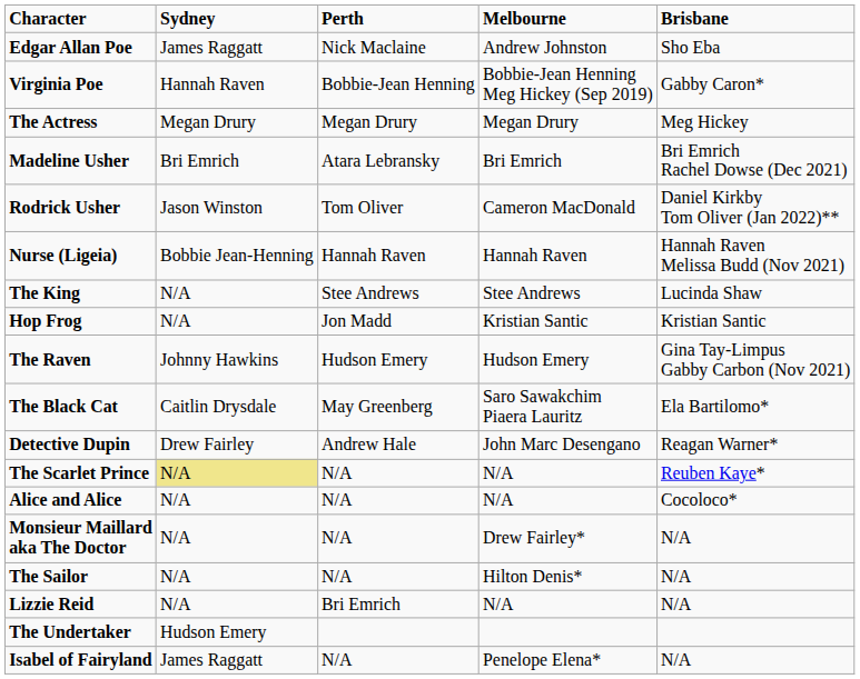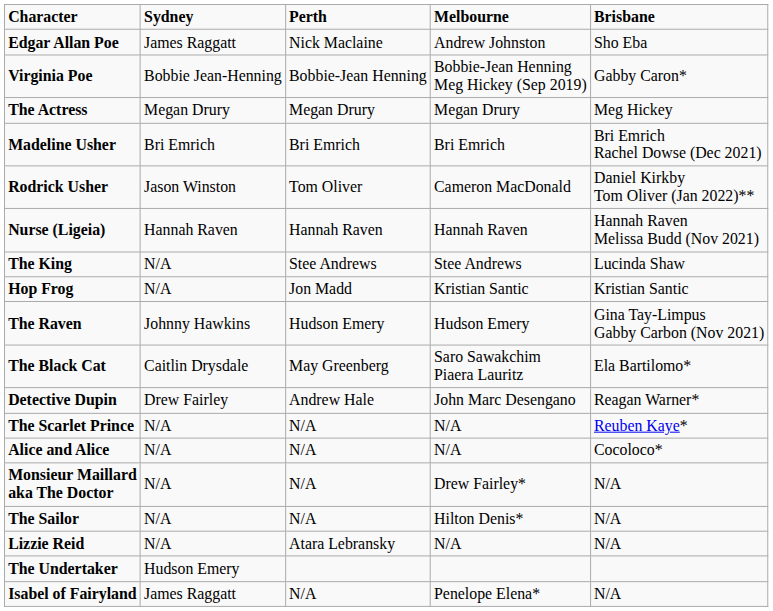 <table class="wikitable sortable">
 <tr>
 <td><strong>Character</strong></td>
 <td><strong>Sydney</strong></td>
 <td><strong>Perth</strong></td>
 <td><strong>Melbourne</strong></td>
 <td><strong>Brisbane</strong></td>
 </tr>
 <tr>
 <td><strong>Edgar Allan Poe</strong></td>
 <td>James Raggatt</td>
 <td>Nick Maclaine</td>
 <td>Andrew Johnston</td>
 <td>Sho Eba</td>
 </tr>
 <tr>
 <td><strong>Virginia Poe</strong></td>
-<td>Hannah Raven</td>
+<td>Bobbie Jean-Henning</td>
 <td>Bobbie-Jean Henning</td>
 <td>Bobbie-Jean Henning<br>Meg Hickey (Sep 2019)</td>
 <td>Gabby Caron*</td>
 </tr>
 <tr>
 <td><strong>The Actress</strong></td>
 <td>Megan Drury</td>
 <td>Megan Drury</td>
 <td>Megan Drury</td>
 <td>Meg Hickey</td>
 </tr>
 <tr>
 <td><strong>Madeline Usher</strong></td>
 <td>Bri Emrich</td>
-<td>Atara Lebransky</td>
+<td>Bri Emrich</td>
 <td>Bri Emrich</td>
 <td>Bri Emrich<br>Rachel Dowse (Dec 2021)</td>
 </tr>
 <tr>
 <td><strong>Rodrick Usher</strong></td>
 <td>Jason Winston</td>
 <td>Tom Oliver</td>
 <td>Cameron MacDonald</td>
 <td>Daniel Kirkby<br>Tom Oliver (Jan 2022)**</td>
 </tr>
 <tr>
 <td><strong>Nurse (Ligeia)</strong></td>
-<td>Bobbie Jean-Henning</td>
+<td>Hannah Raven</td>
 <td>Hannah Raven</td>
 <td>Hannah Raven</td>
 <td>Hannah Raven<br>Melissa Budd (Nov 2021)</td>
 </tr>
 <tr>
 <td><strong>The King</strong></td>
 <td>N/A</td>
 <td>Stee Andrews</td>
 <td>Stee Andrews</td>
 <td>Lucinda Shaw</td>
 </tr>
 <tr>
 <td><strong>Hop Frog</strong></td>
 <td>N/A</td>
 <td>Jon Madd</td>
 <td>Kristian Santic</td>
 <td>Kristian Santic</td>
 </tr>
 <tr>
 <td><strong>The Raven</strong></td>
 <td>Johnny Hawkins</td>
 <td>Hudson Emery</td>
 <td>Hudson Emery</td>
 <td>Gina Tay-Limpus<br>Gabby Carbon (Nov 2021)</td>
 </tr>
 <tr>
 <td><strong>The Black Cat</strong></td>
 <td>Caitlin Drysdale</td>
 <td>May Greenberg</td>
 <td>Saro Sawakchim<br>Piaera Lauritz</td>
 <td>Ela Bartilomo*</td>
 </tr>
 <tr>
 <td><strong>Detective Dupin</strong></td>
 <td>Drew Fairley</td>
 <td>Andrew Hale</td>
 <td>John Marc Desengano</td>
 <td>Reagan Warner*</td>
 </tr>
 <tr>
 <td><strong>The Scarlet Prince</strong></td>
-<td style="background: khaki;">N/A</td>
+<td>N/A</td>
 <td>N/A</td>
 <td>N/A</td>
 <td><a href='#'>Reuben Kaye</a>*</td>
 </tr>
 <tr>
 <td><strong>Alice and Alice</strong></td>
 <td>N/A</td>
 <td>N/A</td>
 <td>N/A</td>
 <td>Cocoloco*</td>
 </tr>
 <tr>
 <td><strong>Monsieur Maillard</strong><br><strong>aka The Doctor</strong></td>
 <td>N/A</td>
 <td>N/A</td>
 <td>Drew Fairley*</td>
 <td>N/A</td>
 </tr>
 <tr>
 <td><strong>The Sailor</strong></td>
 <td>N/A</td>
 <td>N/A</td>
 <td>Hilton Denis*</td>
 <td>N/A</td>
 </tr>
 <tr>
 <td><strong>Lizzie Reid</strong></td>
 <td>N/A</td>
-<td>Bri Emrich</td>
+<td>Atara Lebransky</td>
 <td>N/A</td>
 <td>N/A</td>
 </tr>
 <tr>
 <td><strong>The Undertaker</strong></td>
 <td>Hudson Emery</td>
 <td></td>
 <td></td>
 <td></td>
 </tr>
 <tr>
 <td><strong>Isabel of Fairyland</strong></td>
 <td>James Raggatt</td>
 <td>N/A</td>
 <td>Penelope Elena*</td>
 <td>N/A</td>
 </tr>
 </table>
